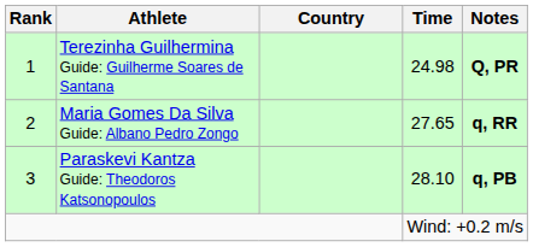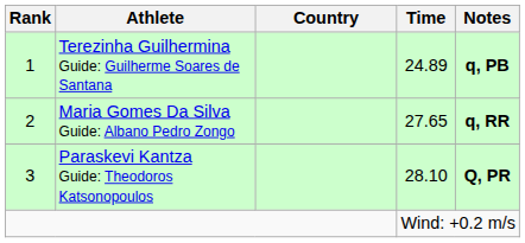 <table class="wikitable sortable" style="text-align:center">
 <tr>
 <th>Rank</th>
 <th style="width:180px">Athlete</th>
 <th style="width:125px">Country</th>
 <th>Time</th>
 <th>Notes</th>
 </tr>
 <tr style="background:#cfc;">
 <td>1</td>
 <td style="text-align:left;"><a href='#'>Terezinha Guilhermina</a><br><small>Guide: <a href='#'>Guilherme Soares de Santana</a></small></td>
 <td style="text-align:left;"></td>
-<td>24.98</td>
-<td><strong>Q, PR</strong></td>
+<td>24.89</td>
+<td><strong>q, PB</strong></td>
 </tr>
 <tr style="background:#cfc;">
 <td>2</td>
 <td style="text-align:left;"><a href='#'>Maria Gomes Da Silva</a><br><small>Guide: <a href='#'>Albano Pedro Zongo</a></small></td>
 <td style="text-align:left;"></td>
 <td>27.65</td>
 <td><strong>q, RR</strong></td>
 </tr>
 <tr style="background:#cfc;">
 <td>3</td>
 <td style="text-align:left;"><a href='#'>Paraskevi Kantza</a><br><small>Guide: <a href='#'>Theodoros Katsonopoulos</a></small></td>
 <td style="text-align:left;"></td>
 <td>28.10</td>
-<td><strong>q, PB</strong></td>
+<td><strong>Q, PR</strong></td>
 </tr>
 <tr class="sortbottom">
 <td colspan="3"></td>
 <td colspan="2">Wind: +0.2 m/s</td>
 </tr>
 </table>
